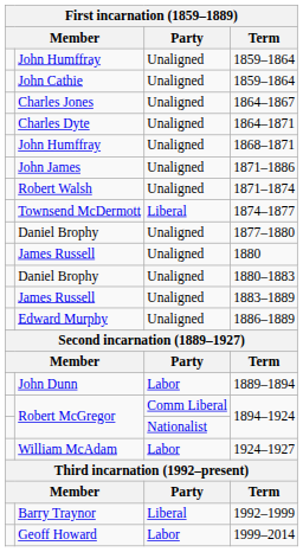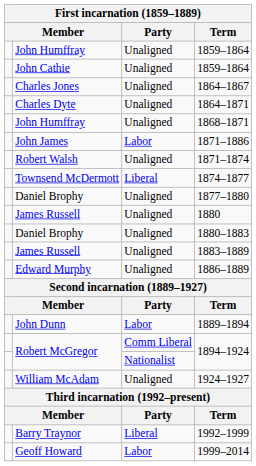 <table class="wikitable">
 <tr>
 <th colspan="4">First incarnation (1859–1889)</th>
 </tr>
 <tr>
 <th colspan="2">Member</th>
 <th>Party</th>
 <th>Term</th>
 </tr>
 <tr>
 <td> </td>
 <td><a href='#'>John Humffray</a></td>
 <td>Unaligned</td>
 <td>1859–1864</td>
 </tr>
 <tr>
 <td> </td>
 <td><a href='#'>John Cathie</a></td>
 <td>Unaligned</td>
 <td>1859–1864</td>
 </tr>
 <tr>
 <td> </td>
 <td><a href='#'>Charles Jones</a></td>
 <td>Unaligned</td>
 <td>1864–1867</td>
 </tr>
 <tr>
 <td> </td>
 <td><a href='#'>Charles Dyte</a></td>
 <td>Unaligned</td>
 <td>1864–1871</td>
 </tr>
 <tr>
 <td> </td>
 <td><a href='#'>John Humffray</a></td>
 <td>Unaligned</td>
 <td>1868–1871</td>
 </tr>
 <tr>
 <td> </td>
 <td><a href='#'>John James</a></td>
-<td>Unaligned</td>
+<td><a href='#'>Labor</a></td>
 <td>1871–1886</td>
 </tr>
 <tr>
 <td> </td>
 <td><a href='#'>Robert Walsh</a></td>
 <td>Unaligned</td>
 <td>1871–1874</td>
 </tr>
 <tr>
 <td> </td>
 <td><a href='#'>Townsend McDermott</a></td>
 <td><a href='#'>Liberal</a></td>
 <td>1874–1877</td>
 </tr>
 <tr>
 <td> </td>
 <td>Daniel Brophy</td>
 <td>Unaligned</td>
 <td>1877–1880</td>
 </tr>
 <tr>
 <td> </td>
 <td><a href='#'>James Russell</a></td>
 <td>Unaligned</td>
 <td>1880</td>
 </tr>
 <tr>
 <td> </td>
 <td>Daniel Brophy</td>
 <td>Unaligned</td>
 <td>1880–1883</td>
 </tr>
 <tr>
 <td> </td>
 <td><a href='#'>James Russell</a></td>
 <td>Unaligned</td>
 <td>1883–1889</td>
 </tr>
 <tr>
 <td> </td>
 <td><a href='#'>Edward Murphy</a></td>
 <td>Unaligned</td>
 <td>1886–1889</td>
 </tr>
 <tr>
 <th colspan="4">Second incarnation (1889–1927)</th>
 </tr>
 <tr>
 <th colspan="2">Member</th>
 <th>Party</th>
 <th>Term</th>
 </tr>
 <tr>
 <td> </td>
 <td><a href='#'>John Dunn</a></td>
 <td><a href='#'>Labor</a></td>
 <td>1889–1894</td>
 </tr>
 <tr>
 <td> </td>
 <td rowspan="2"><a href='#'>Robert McGregor</a></td>
 <td><a href='#'>Comm Liberal</a></td>
 <td rowspan="2">1894–1924</td>
 </tr>
 <tr>
 <td> </td>
 <td><a href='#'>Nationalist</a></td>
 </tr>
 <tr>
 <td> </td>
 <td><a href='#'>William McAdam</a></td>
-<td><a href='#'>Labor</a></td>
+<td>Unaligned</td>
 <td>1924–1927</td>
 </tr>
 <tr>
 <th colspan="4">Third incarnation (1992–present)</th>
 </tr>
 <tr>
 <th colspan="2">Member</th>
 <th>Party</th>
 <th>Term</th>
 </tr>
 <tr>
 <td> </td>
 <td><a href='#'>Barry Traynor</a></td>
 <td><a href='#'>Liberal</a></td>
 <td>1992–1999</td>
 </tr>
 <tr>
 <td> </td>
 <td><a href='#'>Geoff Howard</a></td>
 <td><a href='#'>Labor</a></td>
 <td>1999–2014</td>
 </tr>
 </table>
